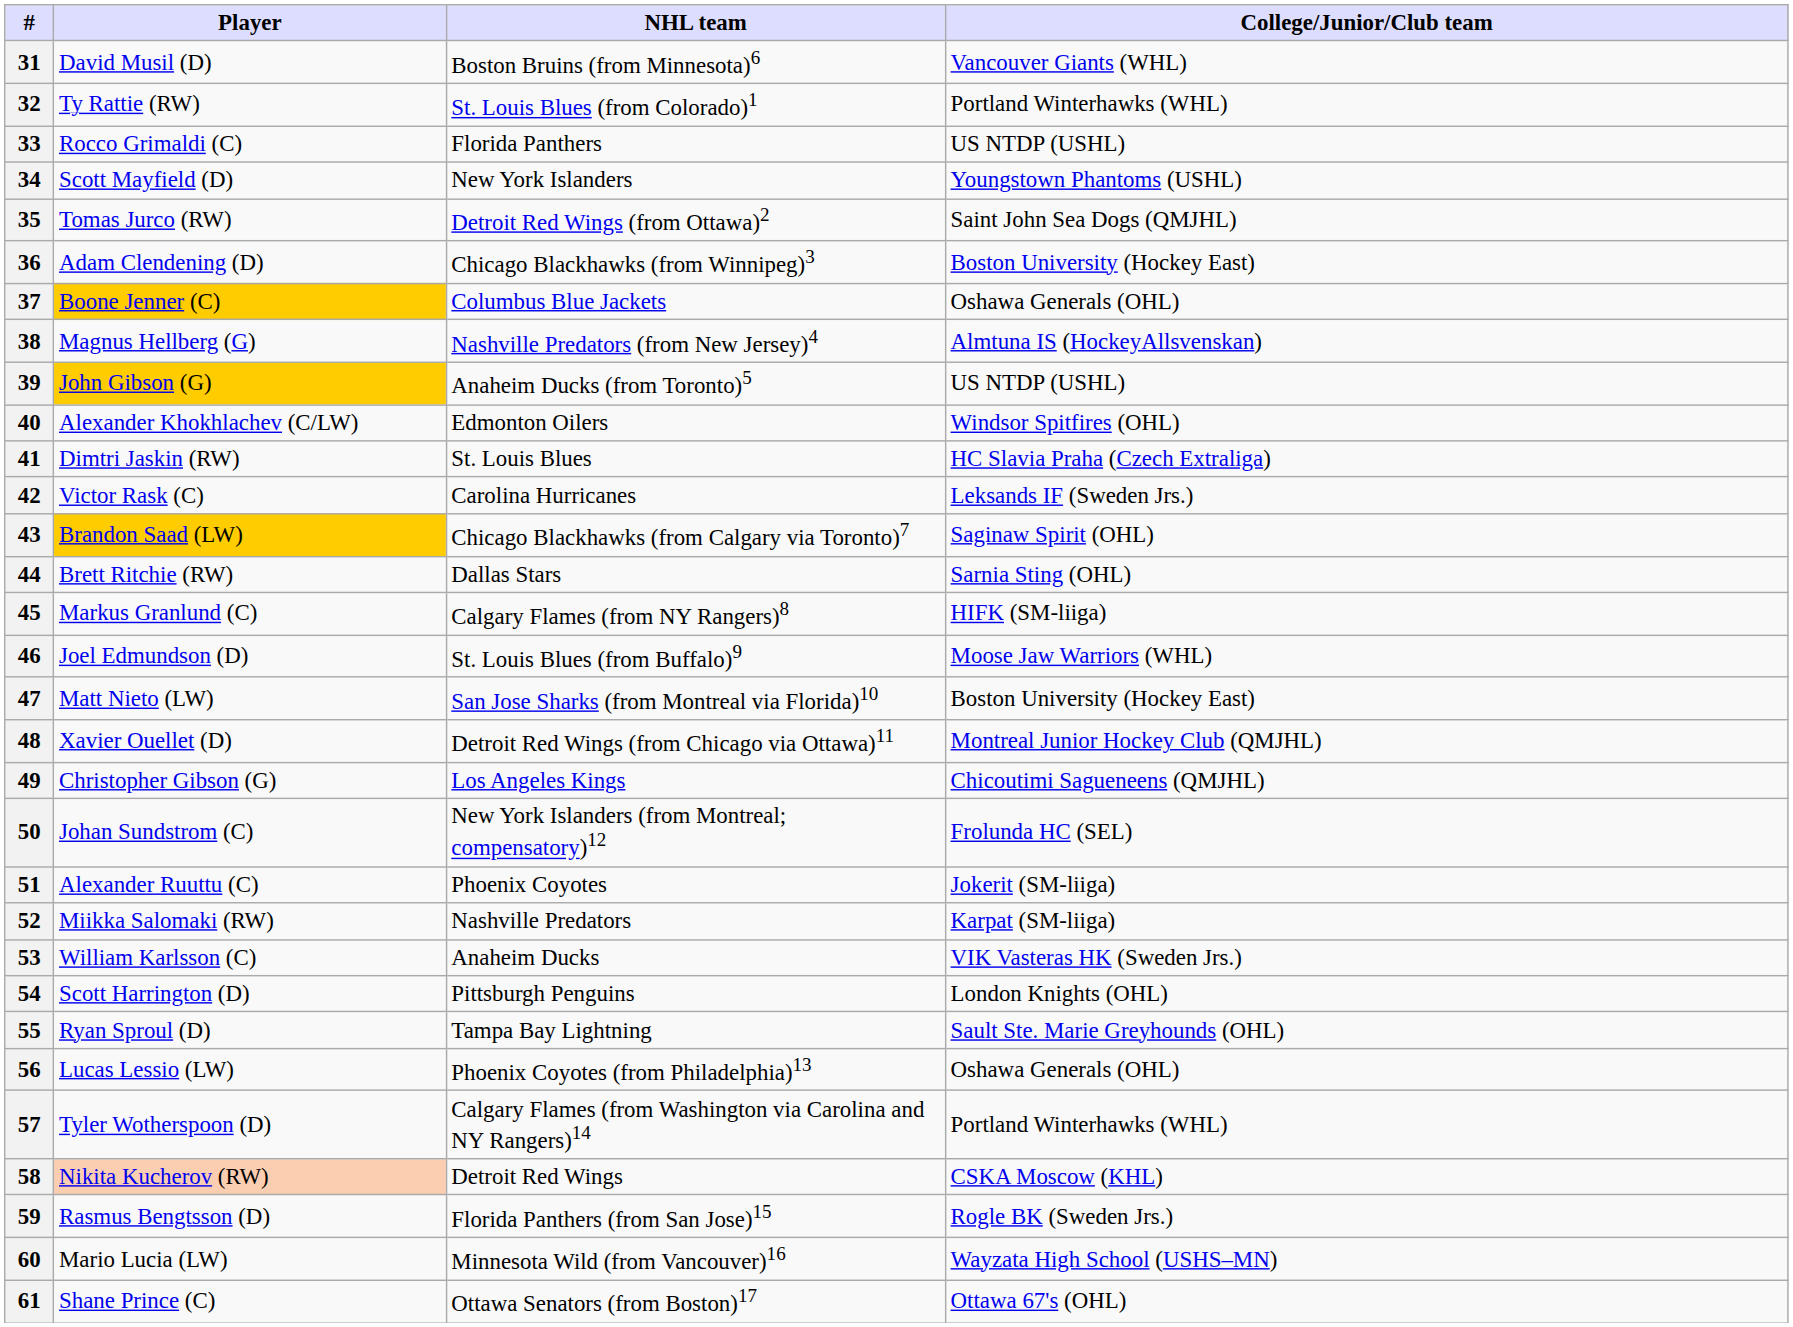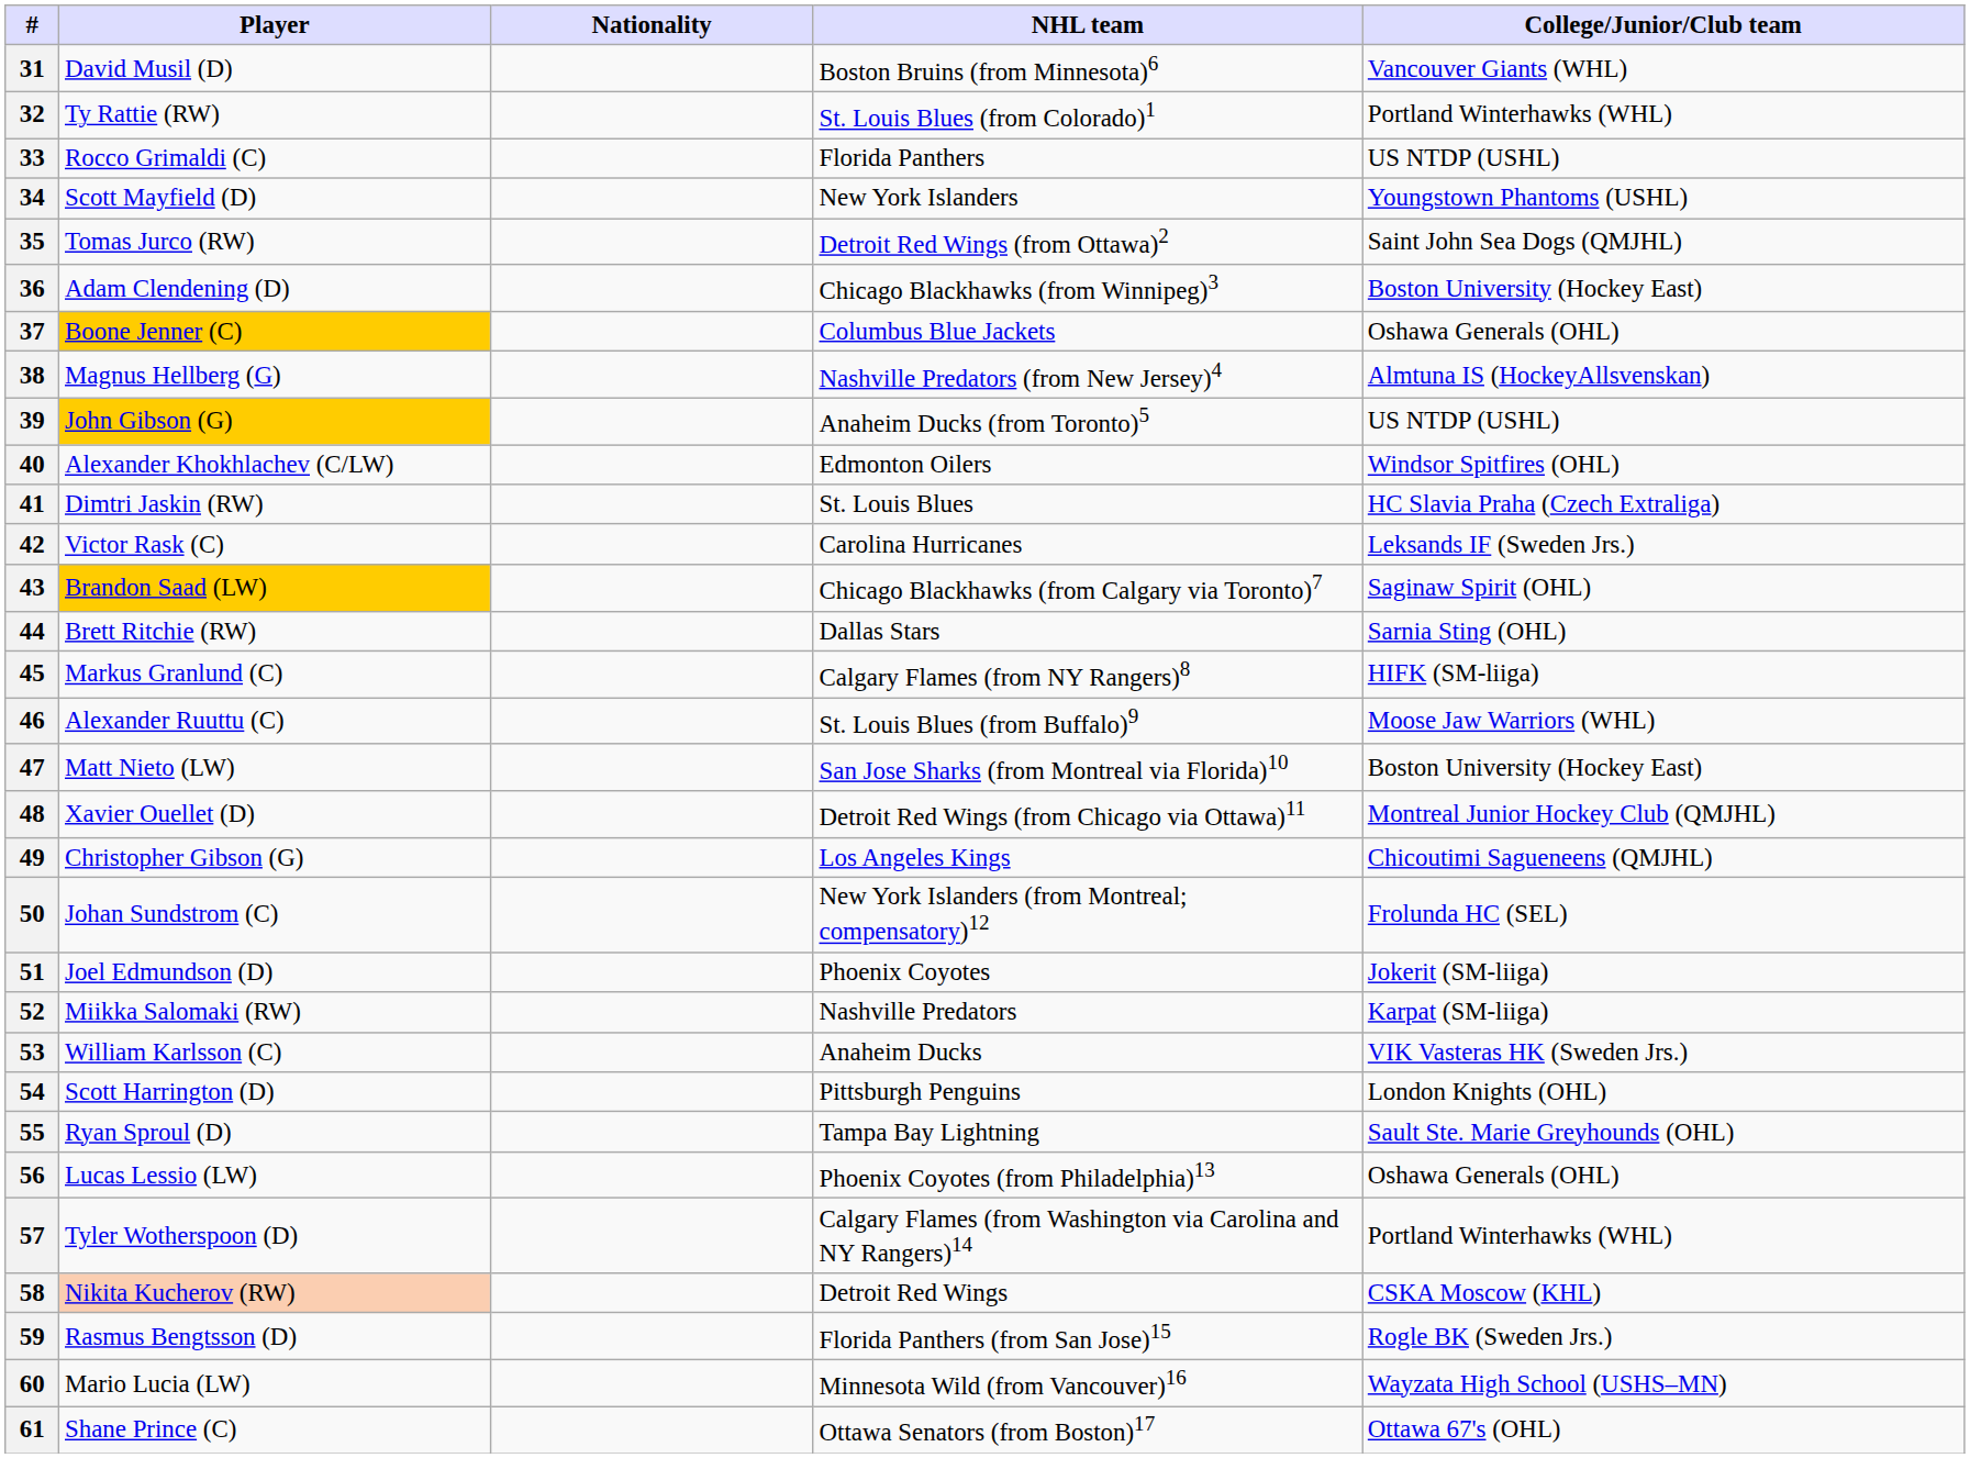 <table class="wikitable">
 <tr>
 <th style="background:#ddf; width:2.75%;">#</th>
 <th style="background:#ddf; width:22.0%;">Player</th>
+<th style="background:#ddf; width:16.5%;">Nationality</th>
 <th style="background:#ddf; width:28.0%;">NHL team</th>
 <th style="background:#ddf; width:100.0%;">College/Junior/Club team</th>
 </tr>
 <tr>
 <th>31</th>
 <td><a href='#'>David Musil</a> (D)</td>
+<td></td>
 <td>Boston Bruins (from Minnesota)<sup>6</sup></td>
 <td><a href='#'>Vancouver Giants</a> (WHL)</td>
 </tr>
 <tr>
 <th>32</th>
 <td><a href='#'>Ty Rattie</a> (RW)</td>
+<td></td>
 <td><a href='#'>St. Louis Blues</a> (from Colorado)<sup>1</sup></td>
 <td>Portland Winterhawks (WHL)</td>
 </tr>
 <tr>
 <th>33</th>
 <td><a href='#'>Rocco Grimaldi</a> (C)</td>
+<td></td>
 <td>Florida Panthers</td>
 <td>US NTDP (USHL)</td>
 </tr>
 <tr>
 <th>34</th>
 <td><a href='#'>Scott Mayfield</a> (D)</td>
+<td></td>
 <td>New York Islanders</td>
 <td><a href='#'>Youngstown Phantoms</a> (USHL)</td>
 </tr>
 <tr>
 <th>35</th>
 <td><a href='#'>Tomas Jurco</a> (RW)</td>
+<td></td>
 <td><a href='#'>Detroit Red Wings</a> (from Ottawa)<sup>2</sup></td>
 <td>Saint John Sea Dogs (QMJHL)</td>
 </tr>
 <tr>
 <th>36</th>
 <td><a href='#'>Adam Clendening</a> (D)</td>
+<td></td>
 <td>Chicago Blackhawks (from Winnipeg)<sup>3</sup></td>
 <td><a href='#'>Boston University</a> (Hockey East)</td>
 </tr>
 <tr>
 <th>37</th>
 <td bgcolor="#FFCC00"><a href='#'>Boone Jenner</a> (C)</td>
+<td></td>
 <td><a href='#'>Columbus Blue Jackets</a></td>
 <td>Oshawa Generals (OHL)</td>
 </tr>
 <tr>
 <th>38</th>
 <td><a href='#'>Magnus Hellberg</a> (<a href='#'>G</a>)</td>
+<td></td>
 <td><a href='#'>Nashville Predators</a> (from New Jersey)<sup>4</sup></td>
 <td><a href='#'>Almtuna IS</a> (<a href='#'>HockeyAllsvenskan</a>)</td>
 </tr>
 <tr>
 <th>39</th>
 <td bgcolor="#FFCC00"><a href='#'>John Gibson</a> (G)</td>
+<td></td>
 <td>Anaheim Ducks (from Toronto)<sup>5</sup></td>
 <td>US NTDP (USHL)</td>
 </tr>
 <tr>
 <th>40</th>
 <td><a href='#'>Alexander Khokhlachev</a> (C/LW)</td>
+<td></td>
 <td>Edmonton Oilers</td>
 <td><a href='#'>Windsor Spitfires</a> (OHL)</td>
 </tr>
 <tr>
 <th>41</th>
 <td><a href='#'>Dimtri Jaskin</a> (RW)</td>
+<td></td>
 <td>St. Louis Blues</td>
 <td><a href='#'>HC Slavia Praha</a> (<a href='#'>Czech Extraliga</a>)</td>
 </tr>
 <tr>
 <th>42</th>
 <td><a href='#'>Victor Rask</a> (C)</td>
+<td></td>
 <td>Carolina Hurricanes</td>
 <td><a href='#'>Leksands IF</a> (Sweden Jrs.)</td>
 </tr>
 <tr>
 <th>43</th>
 <td bgcolor="#FFCC00"><a href='#'>Brandon Saad</a> (LW)</td>
+<td></td>
 <td>Chicago Blackhawks (from Calgary via Toronto)<sup>7</sup></td>
 <td><a href='#'>Saginaw Spirit</a> (OHL)</td>
 </tr>
 <tr>
 <th>44</th>
 <td><a href='#'>Brett Ritchie</a> (RW)</td>
+<td></td>
 <td>Dallas Stars</td>
 <td><a href='#'>Sarnia Sting</a> (OHL)</td>
 </tr>
 <tr>
 <th>45</th>
 <td><a href='#'>Markus Granlund</a> (C)</td>
+<td></td>
 <td>Calgary Flames (from NY Rangers)<sup>8</sup></td>
 <td><a href='#'>HIFK</a> (SM-liiga)</td>
 </tr>
 <tr>
 <th>46</th>
-<td><a href='#'>Joel Edmundson</a> (D)</td>
+<td><a href='#'>Alexander Ruuttu</a> (C)</td>
+<td></td>
 <td>St. Louis Blues (from Buffalo)<sup>9</sup></td>
 <td><a href='#'>Moose Jaw Warriors</a> (WHL)</td>
 </tr>
 <tr>
 <th>47</th>
 <td><a href='#'>Matt Nieto</a> (LW)</td>
+<td></td>
 <td><a href='#'>San Jose Sharks</a> (from Montreal via Florida)<sup>10</sup></td>
 <td>Boston University (Hockey East)</td>
 </tr>
 <tr>
 <th>48</th>
 <td><a href='#'>Xavier Ouellet</a> (D)</td>
+<td></td>
 <td>Detroit Red Wings (from Chicago via Ottawa)<sup>11</sup></td>
 <td><a href='#'>Montreal Junior Hockey Club</a> (QMJHL)</td>
 </tr>
 <tr>
 <th>49</th>
 <td><a href='#'>Christopher Gibson</a> (G)</td>
+<td></td>
 <td><a href='#'>Los Angeles Kings</a></td>
 <td><a href='#'>Chicoutimi Sagueneens</a> (QMJHL)</td>
 </tr>
 <tr>
 <th>50</th>
 <td><a href='#'>Johan Sundstrom</a> (C)</td>
+<td></td>
 <td>New York Islanders (from Montreal; <a href='#'>compensatory</a>)<sup>12</sup></td>
 <td><a href='#'>Frolunda HC</a> (SEL)</td>
 </tr>
 <tr>
 <th>51</th>
-<td><a href='#'>Alexander Ruuttu</a> (C)</td>
+<td><a href='#'>Joel Edmundson</a> (D)</td>
+<td></td>
 <td>Phoenix Coyotes</td>
 <td><a href='#'>Jokerit</a> (SM-liiga)</td>
 </tr>
 <tr>
 <th>52</th>
 <td><a href='#'>Miikka Salomaki</a> (RW)</td>
+<td></td>
 <td>Nashville Predators</td>
 <td><a href='#'>Karpat</a> (SM-liiga)</td>
 </tr>
 <tr>
 <th>53</th>
 <td><a href='#'>William Karlsson</a> (C)</td>
+<td></td>
 <td>Anaheim Ducks</td>
 <td><a href='#'>VIK Vasteras HK</a> (Sweden Jrs.)</td>
 </tr>
 <tr>
 <th>54</th>
 <td><a href='#'>Scott Harrington</a> (D)</td>
+<td></td>
 <td>Pittsburgh Penguins</td>
 <td>London Knights (OHL)</td>
 </tr>
 <tr>
 <th>55</th>
 <td><a href='#'>Ryan Sproul</a> (D)</td>
+<td></td>
 <td>Tampa Bay Lightning</td>
 <td><a href='#'>Sault Ste. Marie Greyhounds</a> (OHL)</td>
 </tr>
 <tr>
 <th>56</th>
 <td><a href='#'>Lucas Lessio</a> (LW)</td>
+<td></td>
 <td>Phoenix Coyotes (from Philadelphia)<sup>13</sup></td>
 <td>Oshawa Generals (OHL)</td>
 </tr>
 <tr>
 <th>57</th>
 <td><a href='#'>Tyler Wotherspoon</a> (D)</td>
+<td></td>
 <td>Calgary Flames (from Washington via Carolina and NY Rangers)<sup>14</sup></td>
 <td>Portland Winterhawks (WHL)</td>
 </tr>
 <tr>
 <th>58</th>
 <td bgcolor="#FBCEB1"><a href='#'>Nikita Kucherov</a> (RW)</td>
+<td></td>
 <td>Detroit Red Wings</td>
 <td><a href='#'>CSKA Moscow</a> (<a href='#'>KHL</a>)</td>
 </tr>
 <tr>
 <th>59</th>
 <td><a href='#'>Rasmus Bengtsson</a> (D)</td>
+<td></td>
 <td>Florida Panthers (from San Jose)<sup>15</sup></td>
 <td><a href='#'>Rogle BK</a> (Sweden Jrs.)</td>
 </tr>
 <tr>
 <th>60</th>
 <td>Mario Lucia (LW)</td>
+<td></td>
 <td>Minnesota Wild (from Vancouver)<sup>16</sup></td>
 <td><a href='#'>Wayzata High School</a> (<a href='#'>USHS–MN</a>)</td>
 </tr>
 <tr>
 <th>61</th>
 <td><a href='#'>Shane Prince</a> (C)</td>
+<td></td>
 <td>Ottawa Senators (from Boston)<sup>17</sup></td>
 <td><a href='#'>Ottawa 67's</a> (OHL)</td>
 </tr>
 </table>
